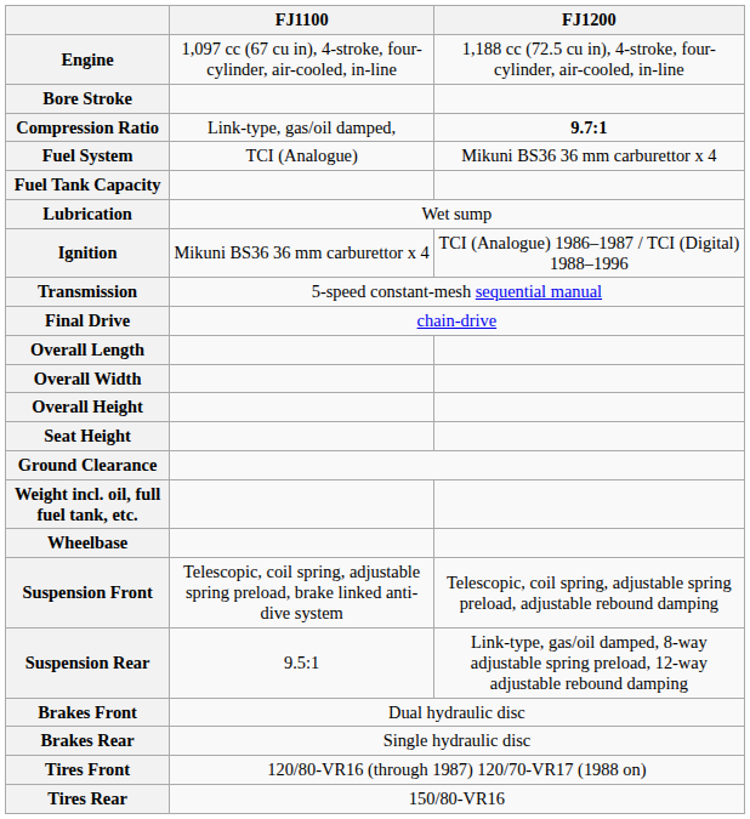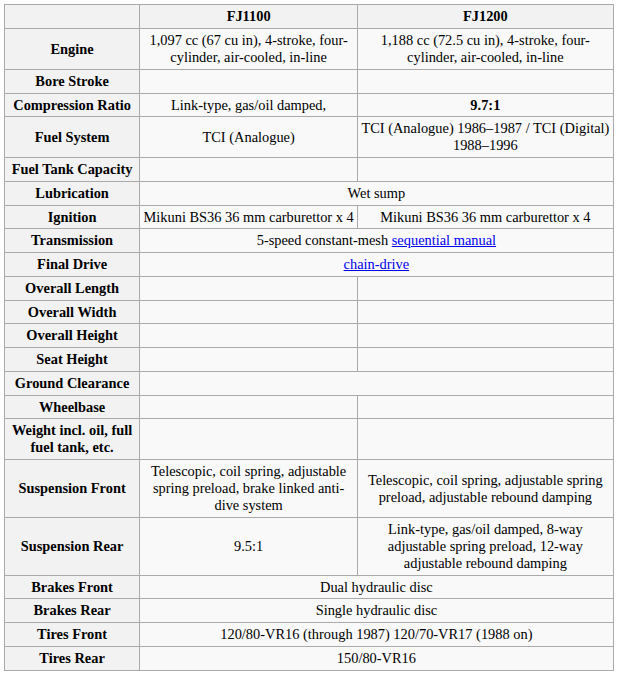 <table class="wikitable" style="text-align:center; font-size: 90%;">
 <tr>
 <th></th>
 <th>FJ1100</th>
 <th>FJ1200</th>
 </tr>
 <tr>
 <th>Engine</th>
 <td>1,097 cc (67 cu in), 4-stroke, four-cylinder, air-cooled, in-line</td>
 <td>1,188 cc (72.5 cu in), 4-stroke, four-cylinder, air-cooled, in-line</td>
 </tr>
 <tr>
 <th>Bore Stroke</th>
 <td></td>
 <td></td>
 </tr>
 <tr>
 <th>Compression Ratio</th>
 <td>Link-type, gas/oil damped,</td>
 <td><strong>9.7:1</strong></td>
 </tr>
 <tr>
 <th>Fuel System</th>
 <td>TCI (Analogue)</td>
-<td>Mikuni BS36 36 mm carburettor x 4</td>
+<td>TCI (Analogue) 1986–1987 / TCI (Digital) 1988–1996</td>
 </tr>
 <tr>
 <th>Fuel Tank Capacity</th>
 <td></td>
 <td></td>
 </tr>
 <tr>
 <th>Lubrication</th>
 <td colspan="2">Wet sump</td>
 </tr>
 <tr>
 <th>Ignition</th>
 <td>Mikuni BS36 36 mm carburettor x 4</td>
-<td>TCI (Analogue) 1986–1987 / TCI (Digital) 1988–1996</td>
+<td>Mikuni BS36 36 mm carburettor x 4</td>
 </tr>
 <tr>
 <th>Transmission</th>
 <td colspan="2">5-speed constant-mesh <a href='#'>sequential manual</a></td>
 </tr>
 <tr>
 <th>Final Drive</th>
 <td colspan="2"><a href='#'>chain-drive</a></td>
 </tr>
 <tr>
 <th>Overall Length</th>
 <td></td>
 <td></td>
 </tr>
 <tr>
 <th>Overall Width</th>
 <td></td>
 <td></td>
 </tr>
 <tr>
 <th>Overall Height</th>
 <td></td>
 <td></td>
 </tr>
 <tr>
 <th>Seat Height</th>
 <td></td>
 <td></td>
 </tr>
 <tr>
 <th>Ground Clearance</th>
 <td colspan="2"></td>
 </tr>
 <tr>
-<th>Weight incl. oil, full fuel tank, etc.</th>
+<th>Wheelbase</th>
 <td></td>
 <td></td>
 </tr>
 <tr>
-<th>Wheelbase</th>
+<th>Weight incl. oil, full fuel tank, etc.</th>
 <td></td>
 <td></td>
 </tr>
 <tr>
 <th>Suspension Front</th>
 <td>Telescopic, coil spring, adjustable spring preload, brake linked anti-dive system</td>
 <td>Telescopic, coil spring, adjustable spring preload, adjustable rebound damping</td>
 </tr>
 <tr>
 <th>Suspension Rear</th>
 <td>9.5:1</td>
 <td>Link-type, gas/oil damped, 8-way adjustable spring preload, 12-way adjustable rebound damping</td>
 </tr>
 <tr>
 <th>Brakes Front</th>
 <td colspan="2">Dual hydraulic disc</td>
 </tr>
 <tr>
 <th>Brakes Rear</th>
 <td colspan="2">Single hydraulic disc</td>
 </tr>
 <tr>
 <th>Tires Front</th>
 <td colspan="2">120/80-VR16 (through 1987) 120/70-VR17 (1988 on)</td>
 </tr>
 <tr>
 <th>Tires Rear</th>
 <td colspan="2">150/80-VR16</td>
 </tr>
 </table>
